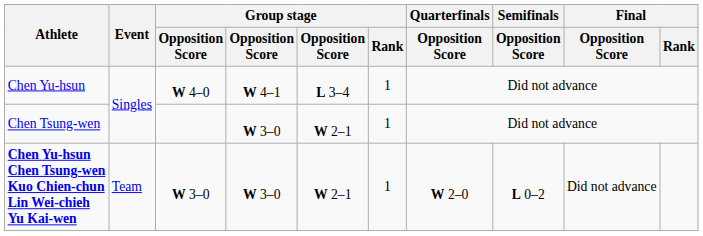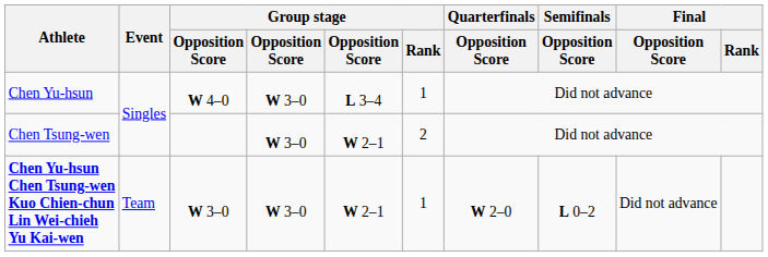 <table class="wikitable" style="font-size:90%; text-align:center">
 <tr>
 <th rowspan="2">Athlete</th>
 <th rowspan="2">Event</th>
 <th colspan="4">Group stage</th>
 <th>Quarterfinals</th>
 <th>Semifinals</th>
 <th colspan="2">Final</th>
 </tr>
 <tr>
 <th>Opposition<br>Score</th>
 <th>Opposition<br>Score</th>
 <th>Opposition<br>Score</th>
 <th>Rank</th>
 <th>Opposition<br>Score</th>
 <th>Opposition<br>Score</th>
 <th>Opposition<br>Score</th>
 <th>Rank</th>
 </tr>
 <tr>
 <td align="left"><a href='#'>Chen Yu-hsun</a></td>
 <td align="left" rowspan="2"><a href='#'>Singles</a></td>
 <td><br><strong>W</strong> 4–0</td>
-<td><br><strong>W</strong> 4–1</td>
+<td><br><strong>W</strong> 3–0</td>
 <td><br><strong>L</strong> 3–4</td>
 <td>1</td>
 <td colspan="4">Did not advance</td>
 </tr>
 <tr>
 <td align="left"><a href='#'>Chen Tsung-wen</a></td>
 <td></td>
 <td><br><strong>W</strong> 3–0</td>
 <td><br><strong>W</strong> 2–1</td>
-<td>1</td>
+<td>2</td>
 <td colspan="4">Did not advance</td>
 </tr>
 <tr>
 <td align="left"><strong><a href='#'>Chen Yu-hsun</a><br><a href='#'>Chen Tsung-wen</a><br><a href='#'>Kuo Chien-chun</a><br><a href='#'>Lin Wei-chieh</a><br><a href='#'>Yu Kai-wen</a></strong></td>
 <td align="left"><a href='#'>Team</a></td>
 <td><br><strong>W</strong> 3–0</td>
 <td><br><strong>W</strong> 3–0</td>
 <td><br><strong>W</strong> 2–1</td>
 <td>1 <strong></strong></td>
 <td><br><strong>W</strong> 2–0</td>
 <td><br><strong>L</strong> 0–2</td>
 <td>Did not advance</td>
 <td></td>
 </tr>
 </table>
